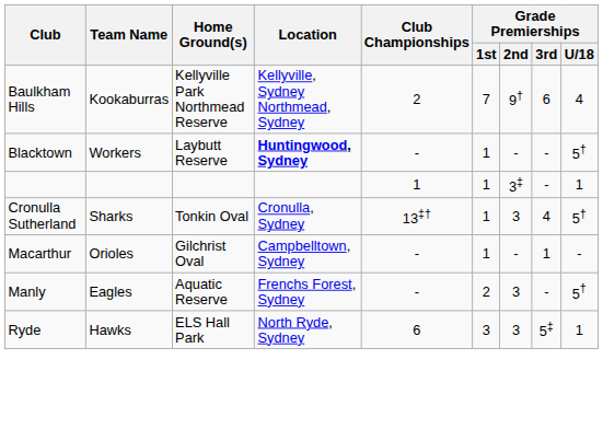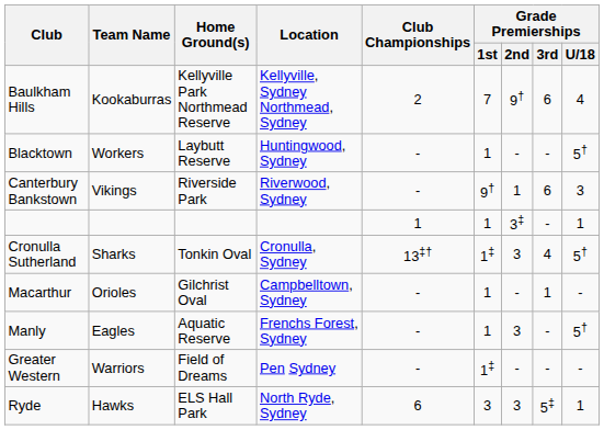 <table class="wikitable" border=1 style="border-collapse:collapse; text-align:center; font-size:90%;" cellpadding=3 cellspacing=0>
 <tr>
 <th rowspan="2">Club</th>
 <th rowspan="2">Team Name</th>
 <th rowspan="2">Home Ground(s)</th>
 <th rowspan="2">Location</th>
 <th rowspan="2">Club<br>Championships</th>
 <th colspan="4">Grade Premierships</th>
 </tr>
 <tr>
 <th>1st</th>
 <th>2nd</th>
 <th>3rd</th>
 <th>U/18</th>
 </tr>
 <tr>
 <td align=left>Baulkham Hills</td>
 <td align=left>Kookaburras</td>
 <td align=left>Kellyville Park<br>Northmead Reserve</td>
 <td align=left><a href='#'>Kellyville</a>, <a href='#'>Sydney</a><br><a href='#'>Northmead</a>, <a href='#'>Sydney</a></td>
 <td>2</td>
 <td>7</td>
 <td>9<sup>†</sup></td>
 <td>6</td>
 <td>4</td>
 </tr>
 <tr>
 <td align=left>Blacktown</td>
 <td align=left>Workers</td>
 <td align=left>Laybutt Reserve</td>
-<td align=left><strong><a href='#'>Huntingwood</a>, <a href='#'>Sydney</a></strong></td>
+<td align=left><a href='#'>Huntingwood</a>, <a href='#'>Sydney</a></td>
 <td>-</td>
 <td>1</td>
 <td>-</td>
 <td>-</td>
 <td>5<sup>†</sup></td>
+</tr>
+<tr>
+<td align=left>Canterbury Bankstown</td>
+<td align=left>Vikings</td>
+<td align=left>Riverside Park</td>
+<td align=left><a href='#'>Riverwood</a>, <a href='#'>Sydney</a></td>
+<td>-</td>
+<td>9<sup>†</sup></td>
+<td>1</td>
+<td>6</td>
+<td>3</td>
 </tr>
 <tr>
 <td align=left></td>
 <td align=left></td>
 <td align=left></td>
 <td align=left><br></td>
 <td>1</td>
 <td>1</td>
 <td>3<sup>‡</sup></td>
 <td>-</td>
 <td>1</td>
 </tr>
 <tr>
 <td align=left>Cronulla Sutherland</td>
 <td align=left>Sharks</td>
 <td align=left>Tonkin Oval</td>
 <td align=left><a href='#'>Cronulla</a>, <a href='#'>Sydney</a></td>
 <td>13<sup>‡†</sup></td>
-<td>1</td>
+<td>1<sup>‡</sup></td>
 <td>3</td>
 <td>4</td>
 <td>5<sup>†</sup></td>
 </tr>
 <tr>
 <td align=left>Macarthur</td>
 <td align=left>Orioles</td>
 <td align=left>Gilchrist Oval</td>
 <td align=left><a href='#'>Campbelltown</a>, <a href='#'>Sydney</a></td>
 <td>-</td>
 <td>1</td>
 <td>-</td>
 <td>1</td>
 <td>-</td>
 </tr>
 <tr>
 <td align=left>Manly</td>
 <td align=left>Eagles</td>
 <td align=left>Aquatic Reserve</td>
 <td align=left><a href='#'>Frenchs Forest</a>, <a href='#'>Sydney</a></td>
 <td>-</td>
-<td>2</td>
+<td>1</td>
 <td>3</td>
 <td>-</td>
 <td>5<sup>†</sup></td>
+</tr>
+<tr>
+<td align=left>Greater Western</td>
+<td align=left>Warriors</td>
+<td align=left>Field of Dreams</td>
+<td align=left><a href='#'>Pen</a> <a href='#'>Sydney</a></td>
+<td>-</td>
+<td>1<sup>‡</sup></td>
+<td>-</td>
+<td>-</td>
+<td>-</td>
 </tr>
 <tr>
 <td align=left>Ryde</td>
 <td align=left>Hawks</td>
 <td align=left>ELS Hall Park</td>
 <td align=left><a href='#'>North Ryde</a>, <a href='#'>Sydney</a></td>
 <td>6</td>
 <td>3</td>
 <td>3</td>
 <td>5<sup>‡</sup></td>
 <td>1</td>
 </tr>
 </table>
